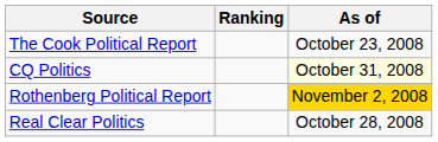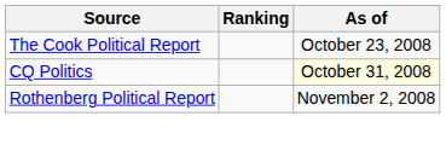 <table class="wikitable" style="text-align:center">
 <tr>
 <th>Source</th>
 <th>Ranking</th>
 <th>As of</th>
 </tr>
 <tr>
 <td align=left><a href='#'>The Cook Political Report</a></td>
 <td></td>
 <td>October 23, 2008</td>
 </tr>
 <tr>
 <td align=left><a href='#'>CQ Politics</a></td>
 <td></td>
 <td style="background: lightyellow;">October 31, 2008</td>
 </tr>
 <tr>
 <td align=left><a href='#'>Rothenberg Political Report</a></td>
 <td></td>
-<td style="background: gold;">November 2, 2008</td>
-</tr>
-<tr>
-<td align=left><a href='#'>Real Clear Politics</a></td>
-<td></td>
-<td>October 28, 2008</td>
+<td>November 2, 2008</td>
 </tr>
 </table>
